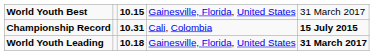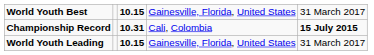 <table class="wikitable">
 <tr>
 <td><strong>World Youth Best</strong></td>
 <td></td>
 <td><strong>10.15</strong></td>
 <td><a href='#'>Gainesville, Florida</a>, <a href='#'>United States</a></td>
 <td>31 March 2017</td>
 </tr>
 <tr>
 <td><strong>Championship Record</strong></td>
 <td></td>
 <td><strong>10.31</strong></td>
 <td><a href='#'>Cali</a>, <a href='#'>Colombia</a></td>
 <td><strong>15 July 2015</strong></td>
 </tr>
 <tr>
 <td><strong>World Youth Leading</strong></td>
 <td></td>
-<td><strong>10.18</strong></td>
+<td><strong>10.15</strong></td>
 <td><a href='#'>Gainesville, Florida</a>, <a href='#'>United States</a></td>
-<td><strong>31 March 2017</strong></td>
+<td>31 March 2017</td>
 </tr>
 </table>
